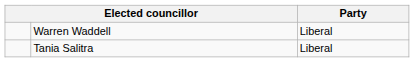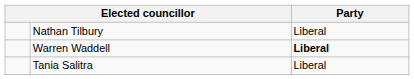 <table class="wikitable" style="float:right;clear:right;width:30%">
 <tr>
 <th colspan="2">Elected councillor</th>
 <th>Party</th>
 </tr>
 <tr>
 <td> </td>
+<td>Nathan Tilbury</td>
+<td>Liberal</td>
+</tr>
+<tr>
+<td> </td>
 <td>Warren Waddell</td>
-<td>Liberal</td>
+<td><strong>Liberal</strong></td>
 </tr>
 <tr>
 <td> </td>
 <td>Tania Salitra</td>
 <td>Liberal</td>
 </tr>
 </table>
